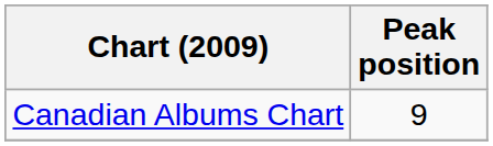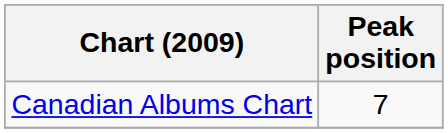 <table class="wikitable sortable">
 <tr>
 <th align="left">Chart (2009)</th>
 <th align="center">Peak<br>position</th>
 </tr>
 <tr>
 <td align="left"><a href='#'>Canadian Albums Chart</a></td>
-<td align="center">9</td>
+<td align="center">7</td>
 </tr>
 <tr>
 </tr>
 </table>
